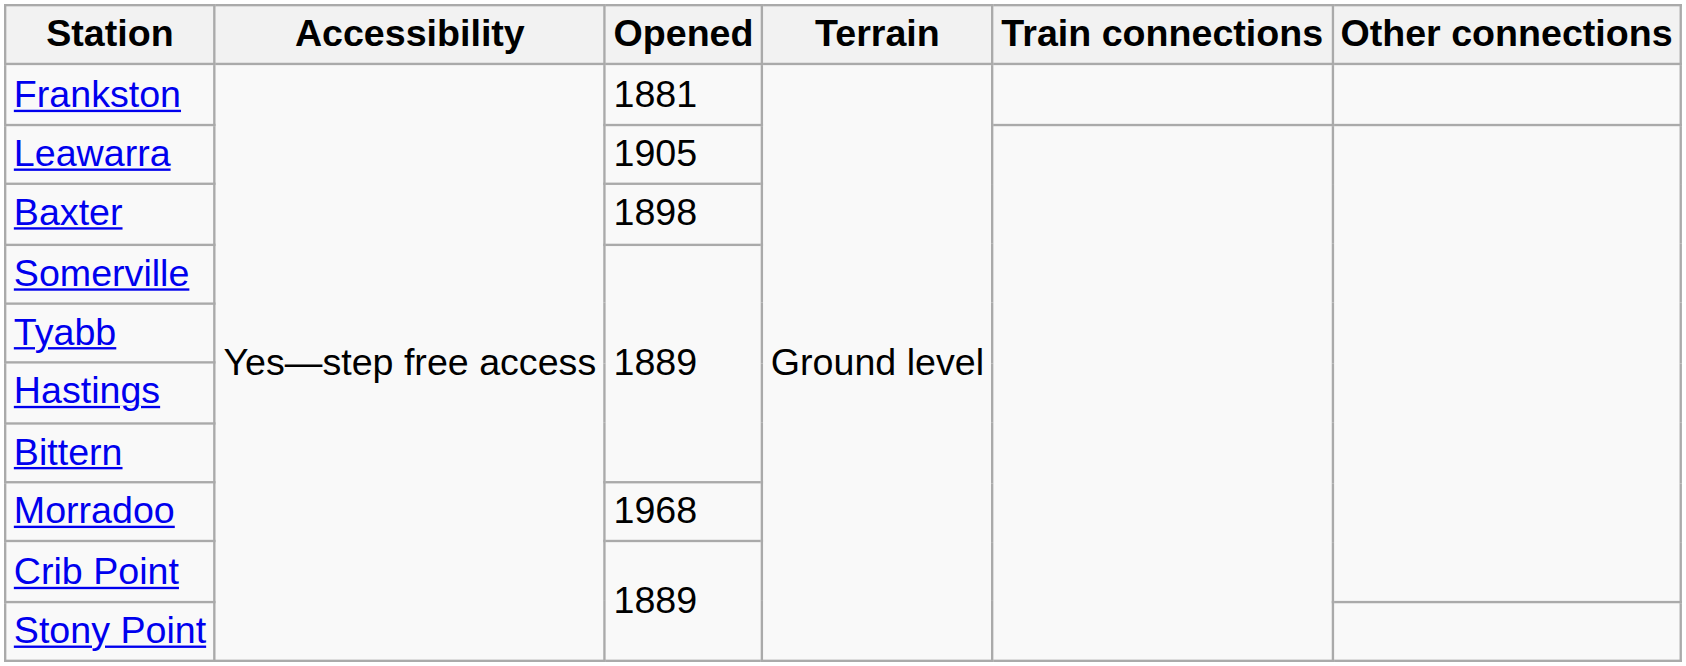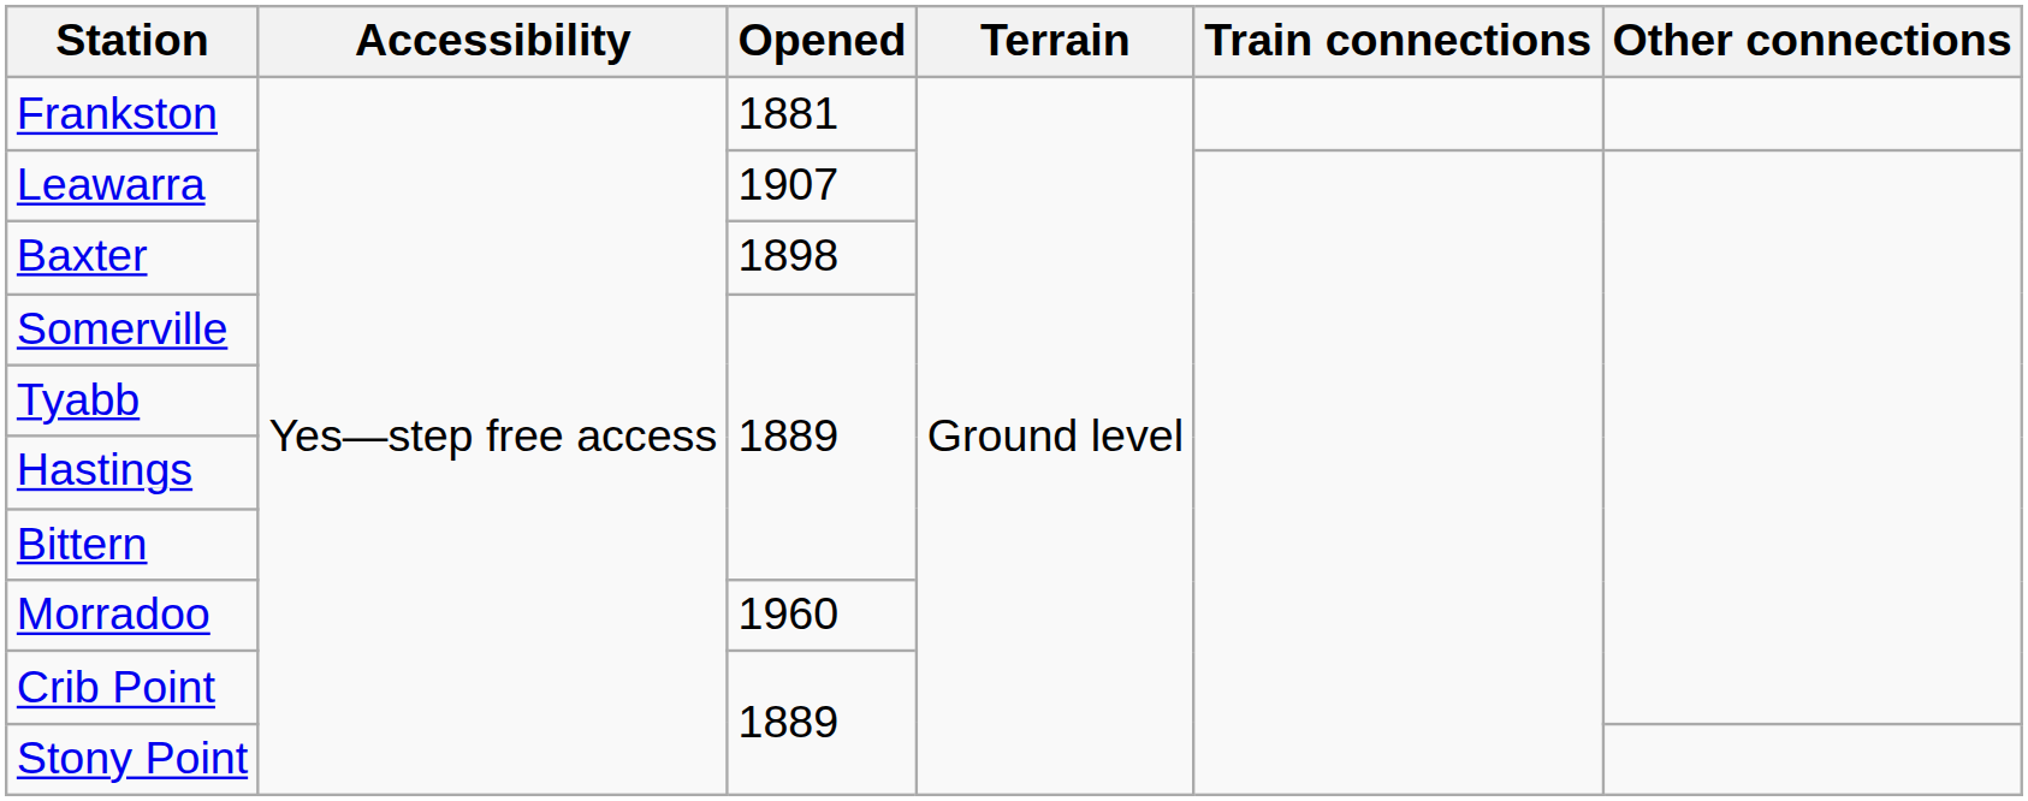 <table class="wikitable">
 <tr>
 <th>Station</th>
 <th>Accessibility</th>
 <th>Opened</th>
 <th>Terrain</th>
 <th>Train connections</th>
 <th>Other connections</th>
 </tr>
 <tr>
 <td><a href='#'>Frankston</a></td>
 <td rowspan="10">Yes—step free access</td>
 <td>1881</td>
 <td rowspan="10">Ground level</td>
 <td></td>
 <td> </td>
 </tr>
 <tr>
 <td><a href='#'>Leawarra</a></td>
-<td>1905</td>
+<td>1907</td>
 <td rowspan="9"></td>
 <td rowspan="8"></td>
 </tr>
 <tr>
 <td><a href='#'>Baxter</a></td>
 <td>1898</td>
 </tr>
 <tr>
 <td><a href='#'>Somerville</a></td>
 <td rowspan="4">1889</td>
 </tr>
 <tr>
 <td><a href='#'>Tyabb</a></td>
 </tr>
 <tr>
 <td><a href='#'>Hastings</a></td>
 </tr>
 <tr>
 <td><a href='#'>Bittern</a></td>
 </tr>
 <tr>
 <td><a href='#'>Morradoo</a></td>
-<td>1968</td>
+<td>1960</td>
 </tr>
 <tr>
 <td><a href='#'>Crib Point</a></td>
 <td rowspan="2">1889</td>
 </tr>
 <tr>
 <td><a href='#'>Stony Point</a></td>
 <td></td>
 </tr>
 </table>
